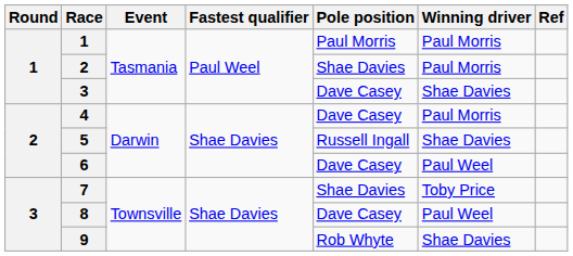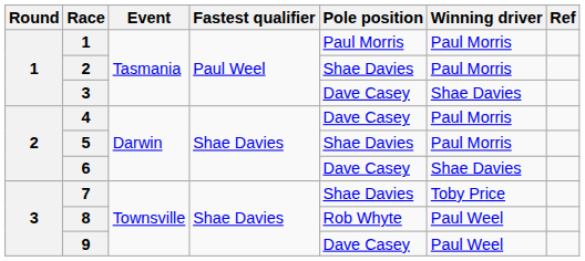 <table class="wikitable" style="font-size: 85%;">
 <tr>
 <th>Round</th>
 <th>Race</th>
 <th>Event</th>
 <th>Fastest qualifier</th>
 <th>Pole position</th>
 <th>Winning driver</th>
 <th>Ref</th>
 </tr>
 <tr>
 <th rowspan=3>1</th>
 <th>1</th>
 <td rowspan=3><a href='#'>Tasmania</a></td>
 <td rowspan=3> <a href='#'>Paul Weel</a></td>
 <td> <a href='#'>Paul Morris</a></td>
 <td> <a href='#'>Paul Morris</a></td>
 <td></td>
 </tr>
 <tr>
 <th>2</th>
 <td> <a href='#'>Shae Davies</a></td>
 <td> <a href='#'>Paul Morris</a></td>
 <td></td>
 </tr>
 <tr>
 <th>3</th>
 <td> <a href='#'>Dave Casey</a></td>
 <td> <a href='#'>Shae Davies</a></td>
 <td></td>
 </tr>
 <tr>
 <th rowspan=3>2</th>
 <th>4</th>
 <td rowspan=3><a href='#'>Darwin</a></td>
 <td rowspan=3> <a href='#'>Shae Davies</a></td>
 <td> <a href='#'>Dave Casey</a></td>
 <td> <a href='#'>Paul Morris</a></td>
 <td></td>
 </tr>
 <tr>
 <th>5</th>
-<td> <a href='#'>Russell Ingall</a></td>
 <td> <a href='#'>Shae Davies</a></td>
+<td> <a href='#'>Paul Morris</a></td>
 <td></td>
 </tr>
 <tr>
 <th>6</th>
 <td> <a href='#'>Dave Casey</a></td>
-<td> <a href='#'>Paul Weel</a></td>
+<td> <a href='#'>Shae Davies</a></td>
 <td></td>
 </tr>
 <tr>
 <th rowspan=3>3</th>
 <th>7</th>
 <td rowspan=3><a href='#'>Townsville</a></td>
 <td rowspan=3> <a href='#'>Shae Davies</a></td>
 <td> <a href='#'>Shae Davies</a></td>
 <td> <a href='#'>Toby Price</a></td>
 <td></td>
 </tr>
 <tr>
 <th>8</th>
-<td> <a href='#'>Dave Casey</a></td>
+<td> <a href='#'>Rob Whyte</a></td>
 <td> <a href='#'>Paul Weel</a></td>
 <td></td>
 </tr>
 <tr>
 <th>9</th>
-<td> <a href='#'>Rob Whyte</a></td>
-<td> <a href='#'>Shae Davies</a></td>
+<td> <a href='#'>Dave Casey</a></td>
+<td> <a href='#'>Paul Weel</a></td>
 <td></td>
 </tr>
 </table>
